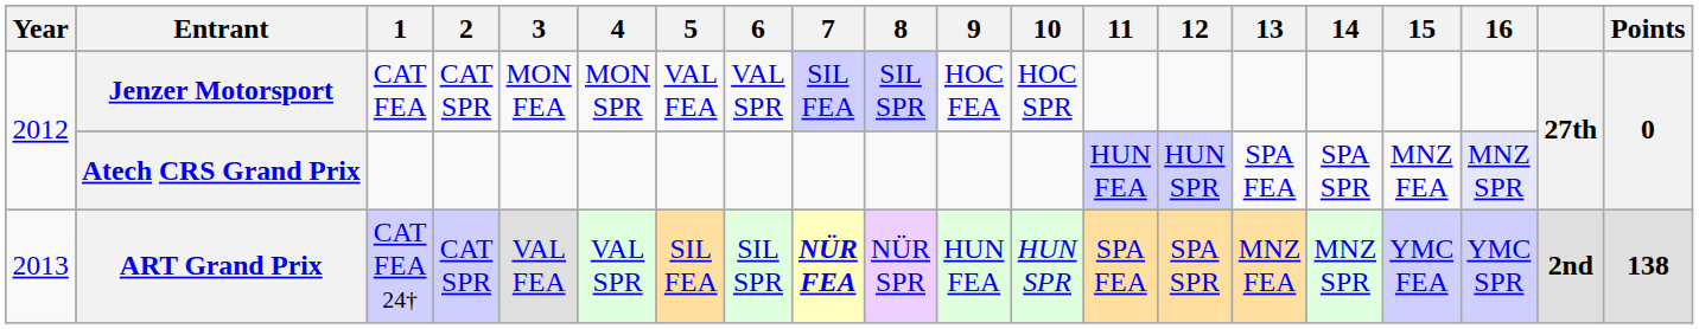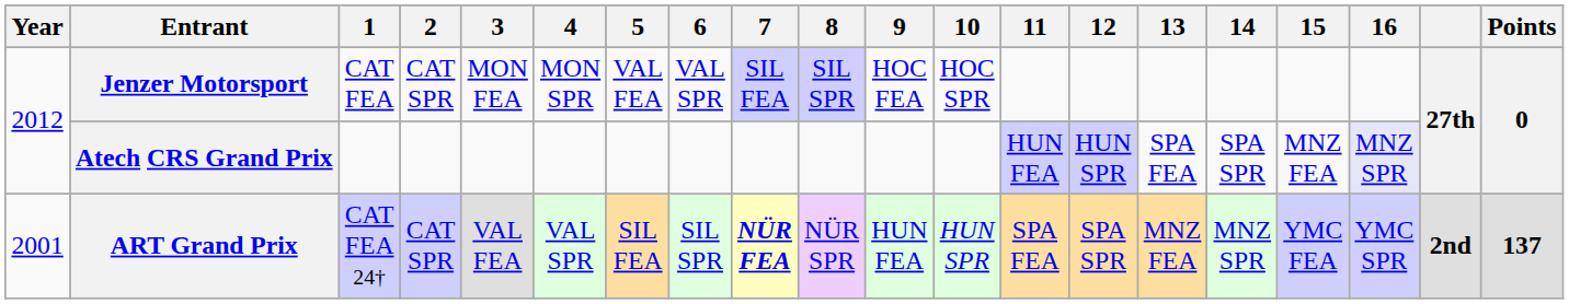 <table class="wikitable" style="text-align:center; font-size:85%">
 <tr>
 <th>Year</th>
 <th>Entrant</th>
 <th>1</th>
 <th>2</th>
 <th>3</th>
 <th>4</th>
 <th>5</th>
 <th>6</th>
 <th>7</th>
 <th>8</th>
 <th>9</th>
 <th>10</th>
 <th>11</th>
 <th>12</th>
 <th>13</th>
 <th>14</th>
 <th>15</th>
 <th>16</th>
 <th></th>
 <th>Points</th>
 </tr>
 <tr>
 <td rowspan=2><a href='#'>2012</a></td>
 <th nowrap><a href='#'>Jenzer Motorsport</a></th>
 <td><a href='#'>CAT<br>FEA</a></td>
 <td><a href='#'>CAT<br>SPR</a></td>
 <td><a href='#'>MON<br>FEA</a></td>
 <td><a href='#'>MON<br>SPR</a></td>
 <td><a href='#'>VAL<br>FEA</a></td>
 <td><a href='#'>VAL<br>SPR</a></td>
 <td style="background:#cfcfff;"><a href='#'>SIL<br>FEA</a><br></td>
 <td style="background:#cfcfff;"><a href='#'>SIL<br>SPR</a><br></td>
 <td><a href='#'>HOC<br>FEA</a></td>
 <td><a href='#'>HOC<br>SPR</a></td>
 <td></td>
 <td></td>
 <td></td>
 <td></td>
 <td></td>
 <td></td>
 <th rowspan=2>27th</th>
 <th rowspan=2>0</th>
 </tr>
 <tr>
 <th nowrap><a href='#'>Atech</a> <a href='#'>CRS Grand Prix</a></th>
 <td></td>
 <td></td>
 <td></td>
 <td></td>
 <td></td>
 <td></td>
 <td></td>
 <td></td>
 <td></td>
 <td></td>
 <td style="background:#cfcfff;"><a href='#'>HUN<br>FEA</a><br></td>
 <td style="background:#cfcfff;"><a href='#'>HUN<br>SPR</a><br></td>
 <td><a href='#'>SPA<br>FEA</a></td>
 <td><a href='#'>SPA<br>SPR</a></td>
 <td><a href='#'>MNZ<br>FEA</a></td>
 <td style="background: lavender;"><a href='#'>MNZ<br>SPR</a></td>
 </tr>
 <tr>
-<td><a href='#'>2013</a></td>
+<td><a href='#'>2001</a></td>
 <th nowrap><a href='#'>ART Grand Prix</a></th>
 <td style="background:#cfcfff;"><a href='#'>CAT<br>FEA</a><br><small>24†</small></td>
 <td style="background:#cfcfff;"><a href='#'>CAT<br>SPR</a><br></td>
 <td style="background:#DFDFDF;"><a href='#'>VAL<br>FEA</a><br></td>
 <td style="background:#DFFFDF;"><a href='#'>VAL<br>SPR</a><br></td>
 <td style="background:#FFDF9F;"><a href='#'>SIL<br>FEA</a><br></td>
 <td style="background:#DFFFDF;"><a href='#'>SIL<br>SPR</a><br></td>
 <td style="background:#FFFFBF;"><strong><em><a href='#'>NÜR<br>FEA</a></em></strong><br></td>
 <td style="background:#EFCFFF;"><a href='#'>NÜR<br>SPR</a><br></td>
 <td style="background:#DFFFDF;"><a href='#'>HUN<br>FEA</a><br></td>
 <td style="background:#DFFFDF;"><em><a href='#'>HUN<br>SPR</a></em><br></td>
 <td style="background:#FFDF9F;"><a href='#'>SPA<br>FEA</a><br></td>
 <td style="background:#FFDF9F;"><a href='#'>SPA<br>SPR</a><br></td>
 <td style="background:#FFDF9F;"><a href='#'>MNZ<br>FEA</a><br></td>
 <td style="background:#DFFFDF;"><a href='#'>MNZ<br>SPR</a><br></td>
 <td style="background:#cfcfff;"><a href='#'>YMC<br>FEA</a><br></td>
 <td style="background:#cfcfff;"><a href='#'>YMC<br>SPR</a><br></td>
 <td style="background:#DFDFDF;"><strong>2nd</strong></td>
-<td style="background:#DFDFDF;"><strong>138</strong></td>
+<td style="background:#DFDFDF;"><strong>137</strong></td>
 </tr>
 </table>
